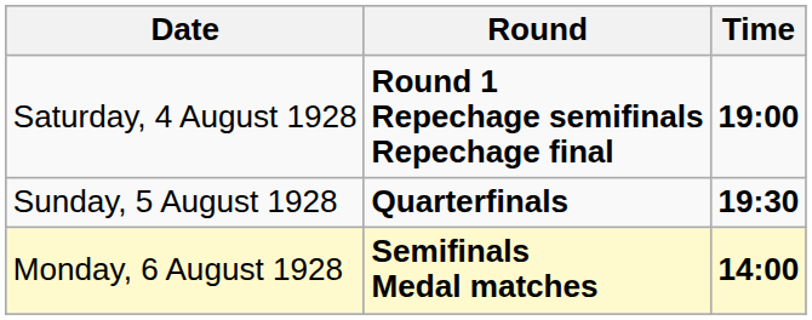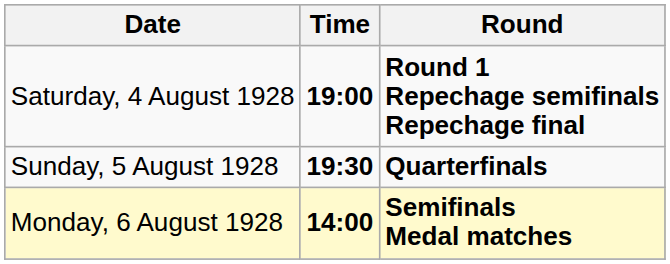 <table class="wikitable">
 <tr>
 <th>Date</th>
+<th>Time</th>
 <th>Round</th>
-<th>Time</th>
 </tr>
 <tr>
 <td>Saturday, 4 August 1928</td>
+<td><strong>19:00</strong></td>
 <td><strong>Round 1</strong><br><strong>Repechage semifinals</strong><br><strong>Repechage final</strong></td>
-<td><strong>19:00</strong></td>
 </tr>
 <tr>
 <td>Sunday, 5 August 1928</td>
+<td><strong>19:30</strong></td>
 <td><strong>Quarterfinals</strong></td>
-<td><strong>19:30</strong></td>
 </tr>
 <tr style=background:lemonchiffon>
 <td>Monday, 6 August 1928</td>
+<td><strong>14:00</strong></td>
 <td><strong>Semifinals</strong><br><strong>Medal matches</strong></td>
-<td><strong>14:00</strong></td>
 </tr>
 </table>
